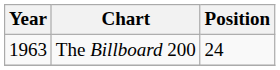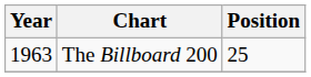 <table class="wikitable">
 <tr>
 <th>Year</th>
 <th>Chart</th>
 <th>Position</th>
 </tr>
 <tr>
 <td>1963</td>
 <td>The <em>Billboard</em> 200</td>
-<td>24</td>
+<td>25</td>
 </tr>
 <tr>
 </tr>
 </table>
